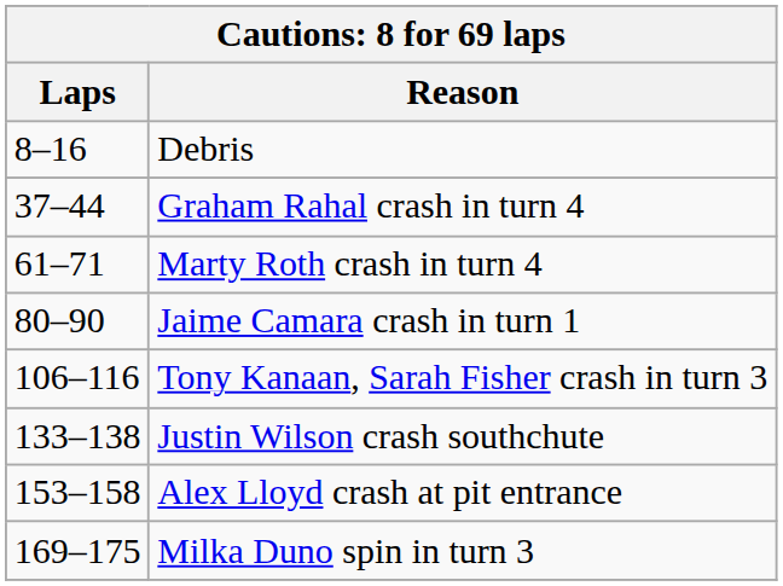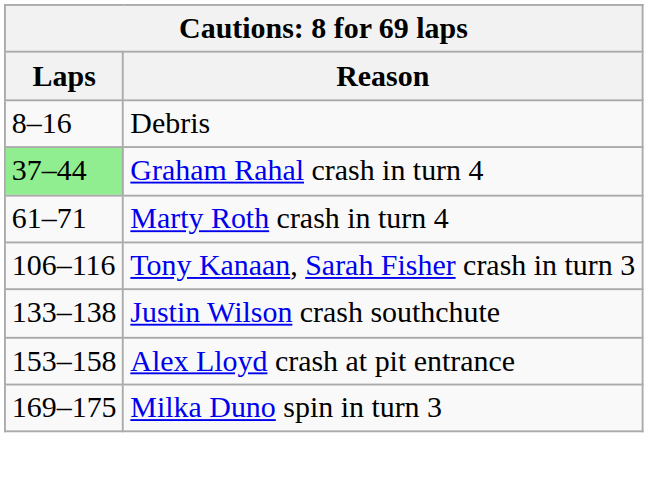 <table class="wikitable">
 <tr>
 <th colspan=2>Cautions: 8 for 69 laps</th>
 </tr>
 <tr>
 <th>Laps</th>
 <th>Reason</th>
 </tr>
 <tr>
 <td>8–16</td>
 <td>Debris</td>
 </tr>
 <tr>
-<td>37–44</td>
+<td style="background: lightgreen;">37–44</td>
 <td><a href='#'>Graham Rahal</a> crash in turn 4</td>
 </tr>
 <tr>
 <td>61–71</td>
 <td><a href='#'>Marty Roth</a> crash in turn 4</td>
-</tr>
-<tr>
-<td>80–90</td>
-<td><a href='#'>Jaime Camara</a> crash in turn 1</td>
 </tr>
 <tr>
 <td>106–116</td>
 <td><a href='#'>Tony Kanaan</a>, <a href='#'>Sarah Fisher</a> crash in turn 3</td>
 </tr>
 <tr>
 <td>133–138</td>
 <td><a href='#'>Justin Wilson</a> crash southchute</td>
 </tr>
 <tr>
 <td>153–158</td>
 <td><a href='#'>Alex Lloyd</a> crash at pit entrance</td>
 </tr>
 <tr>
 <td>169–175</td>
 <td><a href='#'>Milka Duno</a> spin in turn 3</td>
 </tr>
 </table>
